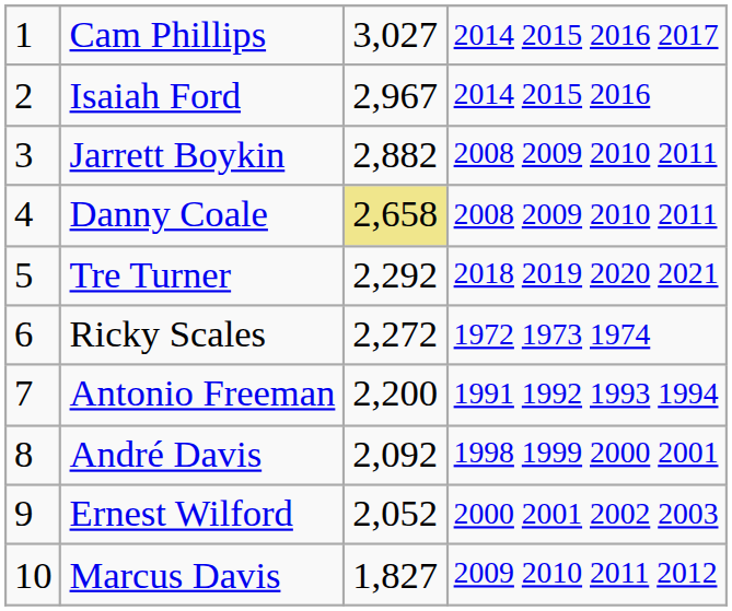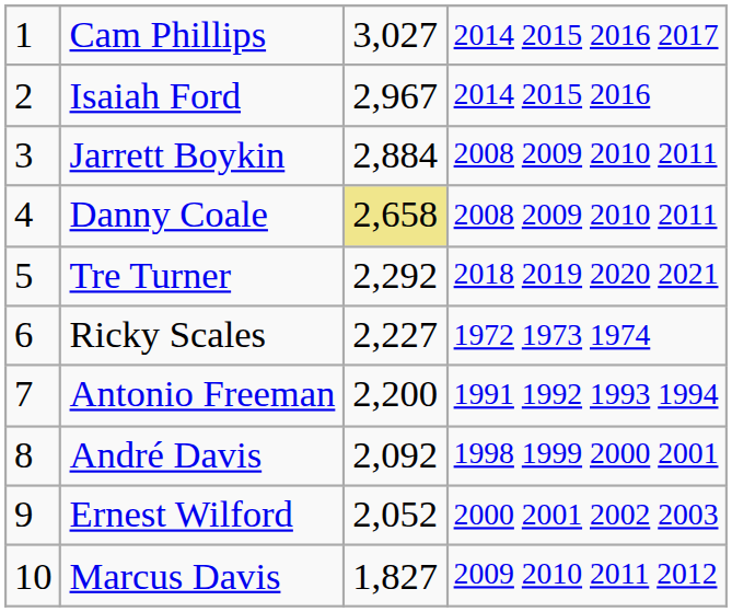 <table class="wikitable">
 <tr>
 </tr>
 <tr>
 <td>1</td>
 <td><a href='#'>Cam Phillips</a></td>
 <td>3,027</td>
 <td style="font-size:80%;"><a href='#'>2014</a> <a href='#'>2015</a> <a href='#'>2016</a> <a href='#'>2017</a></td>
 </tr>
 <tr>
 <td>2</td>
 <td><a href='#'>Isaiah Ford</a></td>
 <td>2,967</td>
 <td style="font-size:80%;"><a href='#'>2014</a> <a href='#'>2015</a> <a href='#'>2016</a></td>
 </tr>
 <tr>
 <td>3</td>
 <td><a href='#'>Jarrett Boykin</a></td>
-<td>2,882</td>
+<td>2,884</td>
 <td style="font-size:80%;"><a href='#'>2008</a> <a href='#'>2009</a> <a href='#'>2010</a> <a href='#'>2011</a></td>
 </tr>
 <tr>
 <td>4</td>
 <td><a href='#'>Danny Coale</a></td>
 <td style="background: khaki;">2,658</td>
 <td style="font-size:80%;"><a href='#'>2008</a> <a href='#'>2009</a> <a href='#'>2010</a> <a href='#'>2011</a></td>
 </tr>
 <tr>
 <td>5</td>
 <td><a href='#'>Tre Turner</a></td>
 <td>2,292</td>
 <td style="font-size:80%;"><a href='#'>2018</a> <a href='#'>2019</a> <a href='#'>2020</a> <a href='#'>2021</a></td>
 </tr>
 <tr>
 <td>6</td>
 <td>Ricky Scales</td>
-<td>2,272</td>
+<td>2,227</td>
 <td style="font-size:80%;"><a href='#'>1972</a> <a href='#'>1973</a> <a href='#'>1974</a></td>
 </tr>
 <tr>
 <td>7</td>
 <td><a href='#'>Antonio Freeman</a></td>
 <td>2,200</td>
 <td style="font-size:80%;"><a href='#'>1991</a> <a href='#'>1992</a> <a href='#'>1993</a> <a href='#'>1994</a></td>
 </tr>
 <tr>
 <td>8</td>
 <td><a href='#'>André Davis</a></td>
 <td>2,092</td>
 <td style="font-size:80%;"><a href='#'>1998</a> <a href='#'>1999</a> <a href='#'>2000</a> <a href='#'>2001</a></td>
 </tr>
 <tr>
 <td>9</td>
 <td><a href='#'>Ernest Wilford</a></td>
 <td>2,052</td>
 <td style="font-size:80%;"><a href='#'>2000</a> <a href='#'>2001</a> <a href='#'>2002</a> <a href='#'>2003</a></td>
 </tr>
 <tr>
 <td>10</td>
 <td><a href='#'>Marcus Davis</a></td>
 <td>1,827</td>
 <td style="font-size:80%;"><a href='#'>2009</a> <a href='#'>2010</a> <a href='#'>2011</a> <a href='#'>2012</a></td>
 </tr>
 </table>
